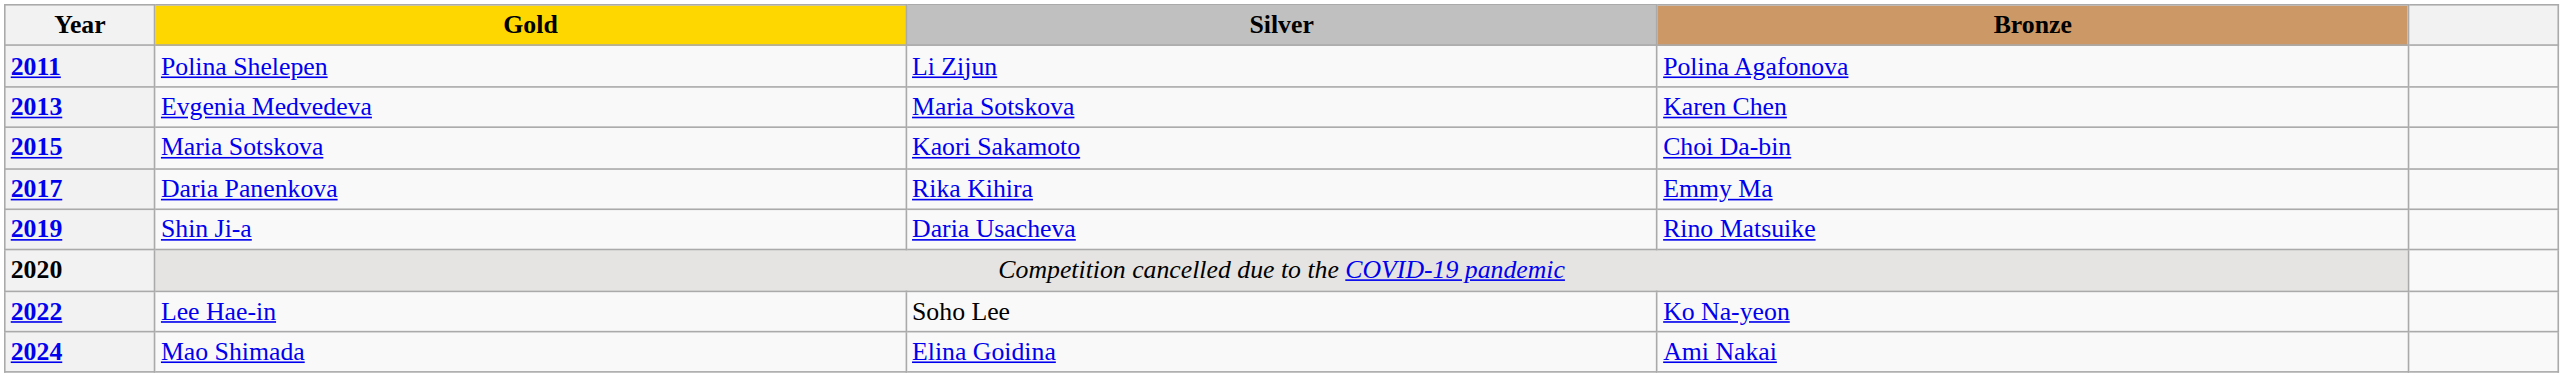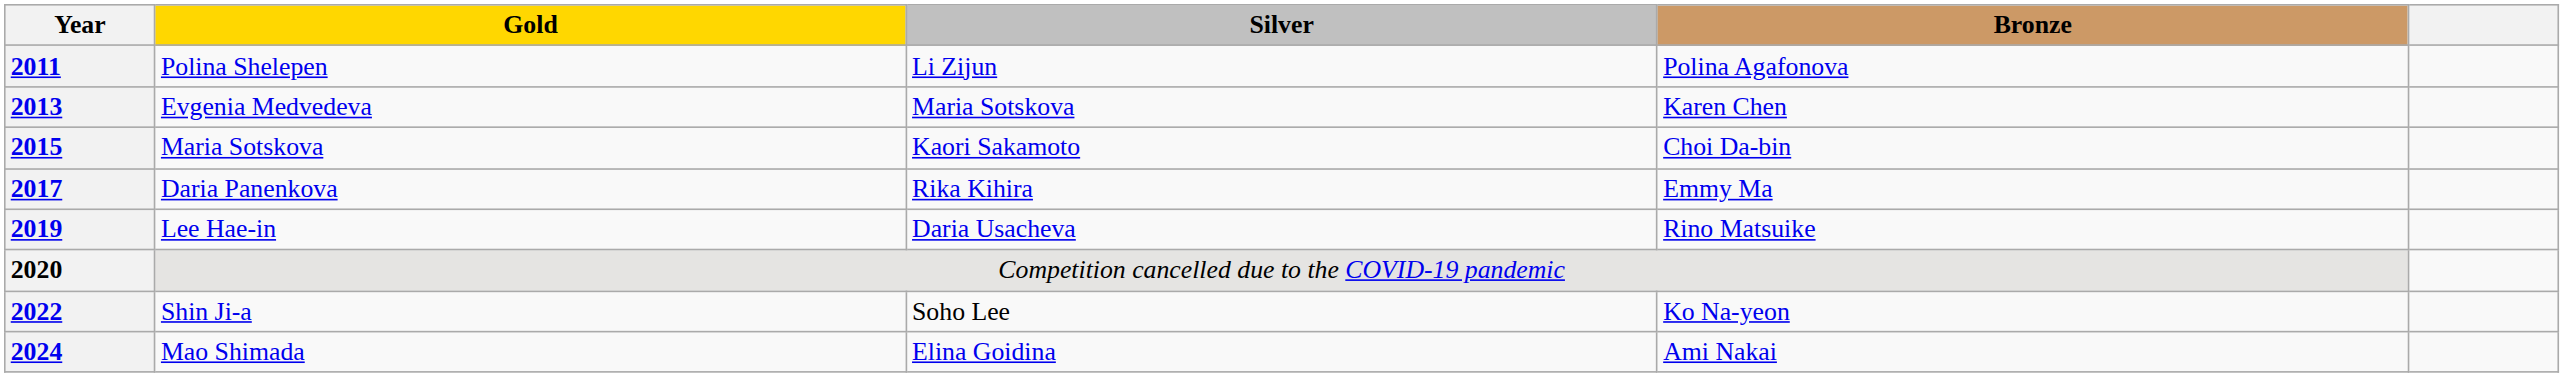 <table class="wikitable unsortable" style="text-align:left; width:80%">
 <tr>
 <th scope="col" style="text-align:center; width:5%">Year</th>
 <th scope="col" style="text-align:center; width:25%; background:gold">Gold</th>
 <th scope="col" style="text-align:center; width:25%; background:silver">Silver</th>
 <th scope="col" style="text-align:center; width:25%; background:#c96">Bronze</th>
 <th scope="col" style="text-align:center; width:5%"></th>
 </tr>
 <tr>
 <th scope="row" style="text-align:left"><a href='#'>2011</a></th>
 <td> <a href='#'>Polina Shelepen</a></td>
 <td> <a href='#'>Li Zijun</a></td>
 <td> <a href='#'>Polina Agafonova</a></td>
 <td></td>
 </tr>
 <tr>
 <th scope="row" style="text-align:left"><a href='#'>2013</a></th>
 <td> <a href='#'>Evgenia Medvedeva</a></td>
 <td> <a href='#'>Maria Sotskova</a></td>
 <td> <a href='#'>Karen Chen</a></td>
 <td></td>
 </tr>
 <tr>
 <th scope="row" style="text-align:left"><a href='#'>2015</a></th>
 <td> <a href='#'>Maria Sotskova</a></td>
 <td> <a href='#'>Kaori Sakamoto</a></td>
 <td> <a href='#'>Choi Da-bin</a></td>
 <td></td>
 </tr>
 <tr>
 <th scope="row" style="text-align:left"><a href='#'>2017</a></th>
 <td> <a href='#'>Daria Panenkova</a></td>
 <td> <a href='#'>Rika Kihira</a></td>
 <td> <a href='#'>Emmy Ma</a></td>
 <td></td>
 </tr>
 <tr>
 <th scope="row" style="text-align:left"><a href='#'>2019</a></th>
-<td> <a href='#'>Shin Ji-a</a></td>
+<td> <a href='#'>Lee Hae-in</a></td>
 <td> <a href='#'>Daria Usacheva</a></td>
 <td> <a href='#'>Rino Matsuike</a></td>
 <td></td>
 </tr>
 <tr>
 <th scope="row" style="text-align:left">2020</th>
 <td colspan="3" bgcolor="e5e4e2" align="center"><em>Competition cancelled due to the <a href='#'>COVID-19 pandemic</a></em></td>
 <td></td>
 </tr>
 <tr>
 <th scope="row" style="text-align:left"><a href='#'>2022</a></th>
-<td> <a href='#'>Lee Hae-in</a></td>
+<td> <a href='#'>Shin Ji-a</a></td>
 <td> Soho Lee</td>
 <td> <a href='#'>Ko Na-yeon</a></td>
 <td></td>
 </tr>
 <tr>
 <th scope="row" style="text-align:left"><a href='#'>2024</a></th>
 <td> <a href='#'>Mao Shimada</a></td>
 <td> <a href='#'>Elina Goidina</a></td>
 <td> <a href='#'>Ami Nakai</a></td>
 <td></td>
 </tr>
 </table>
